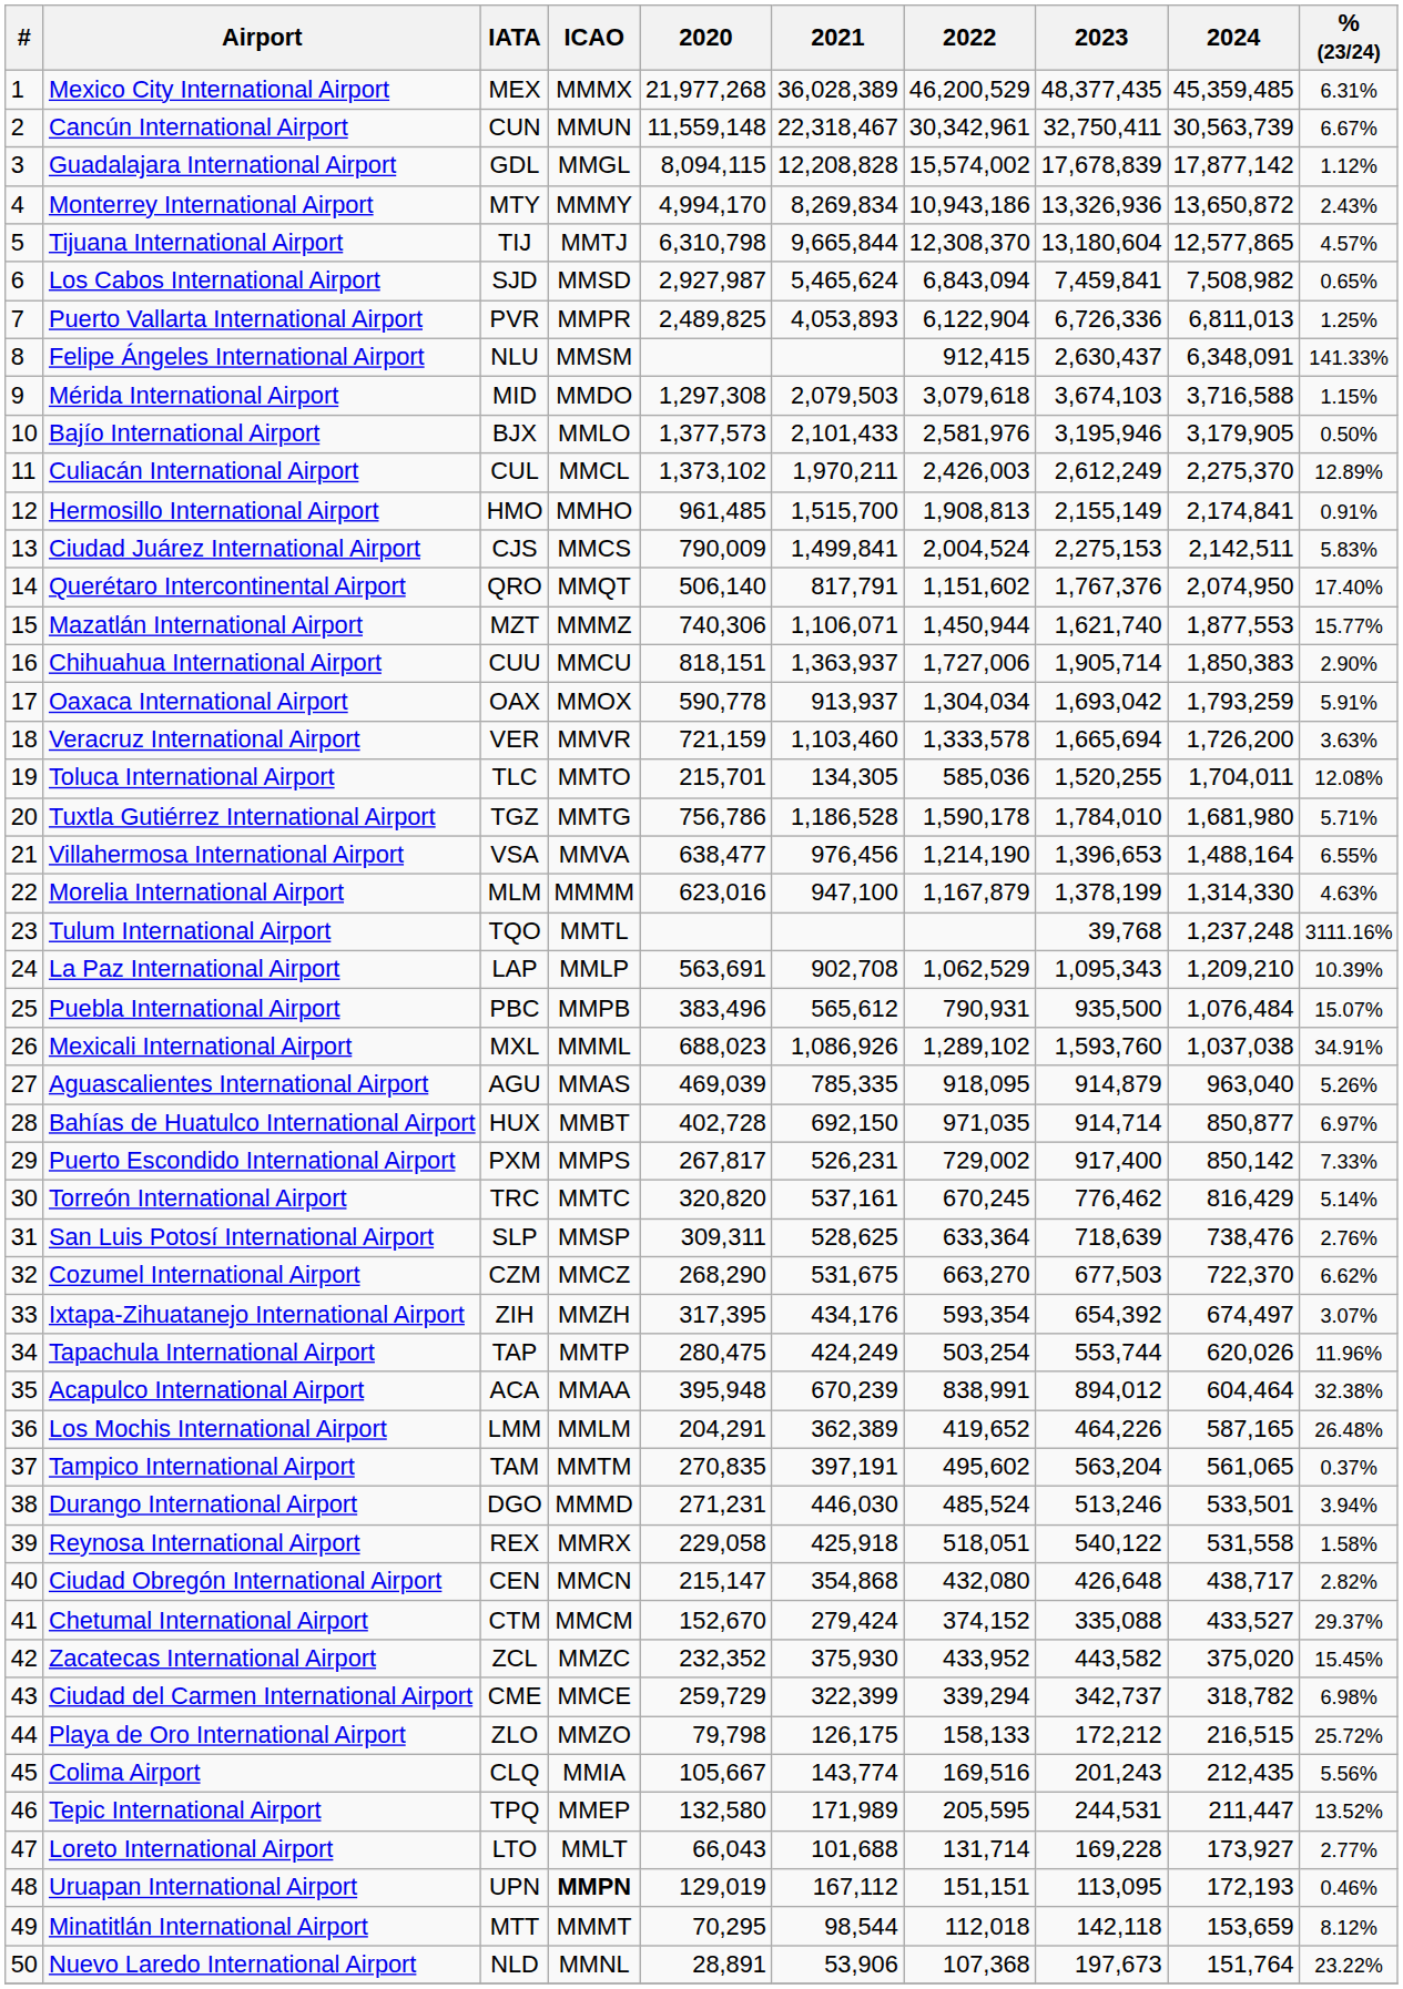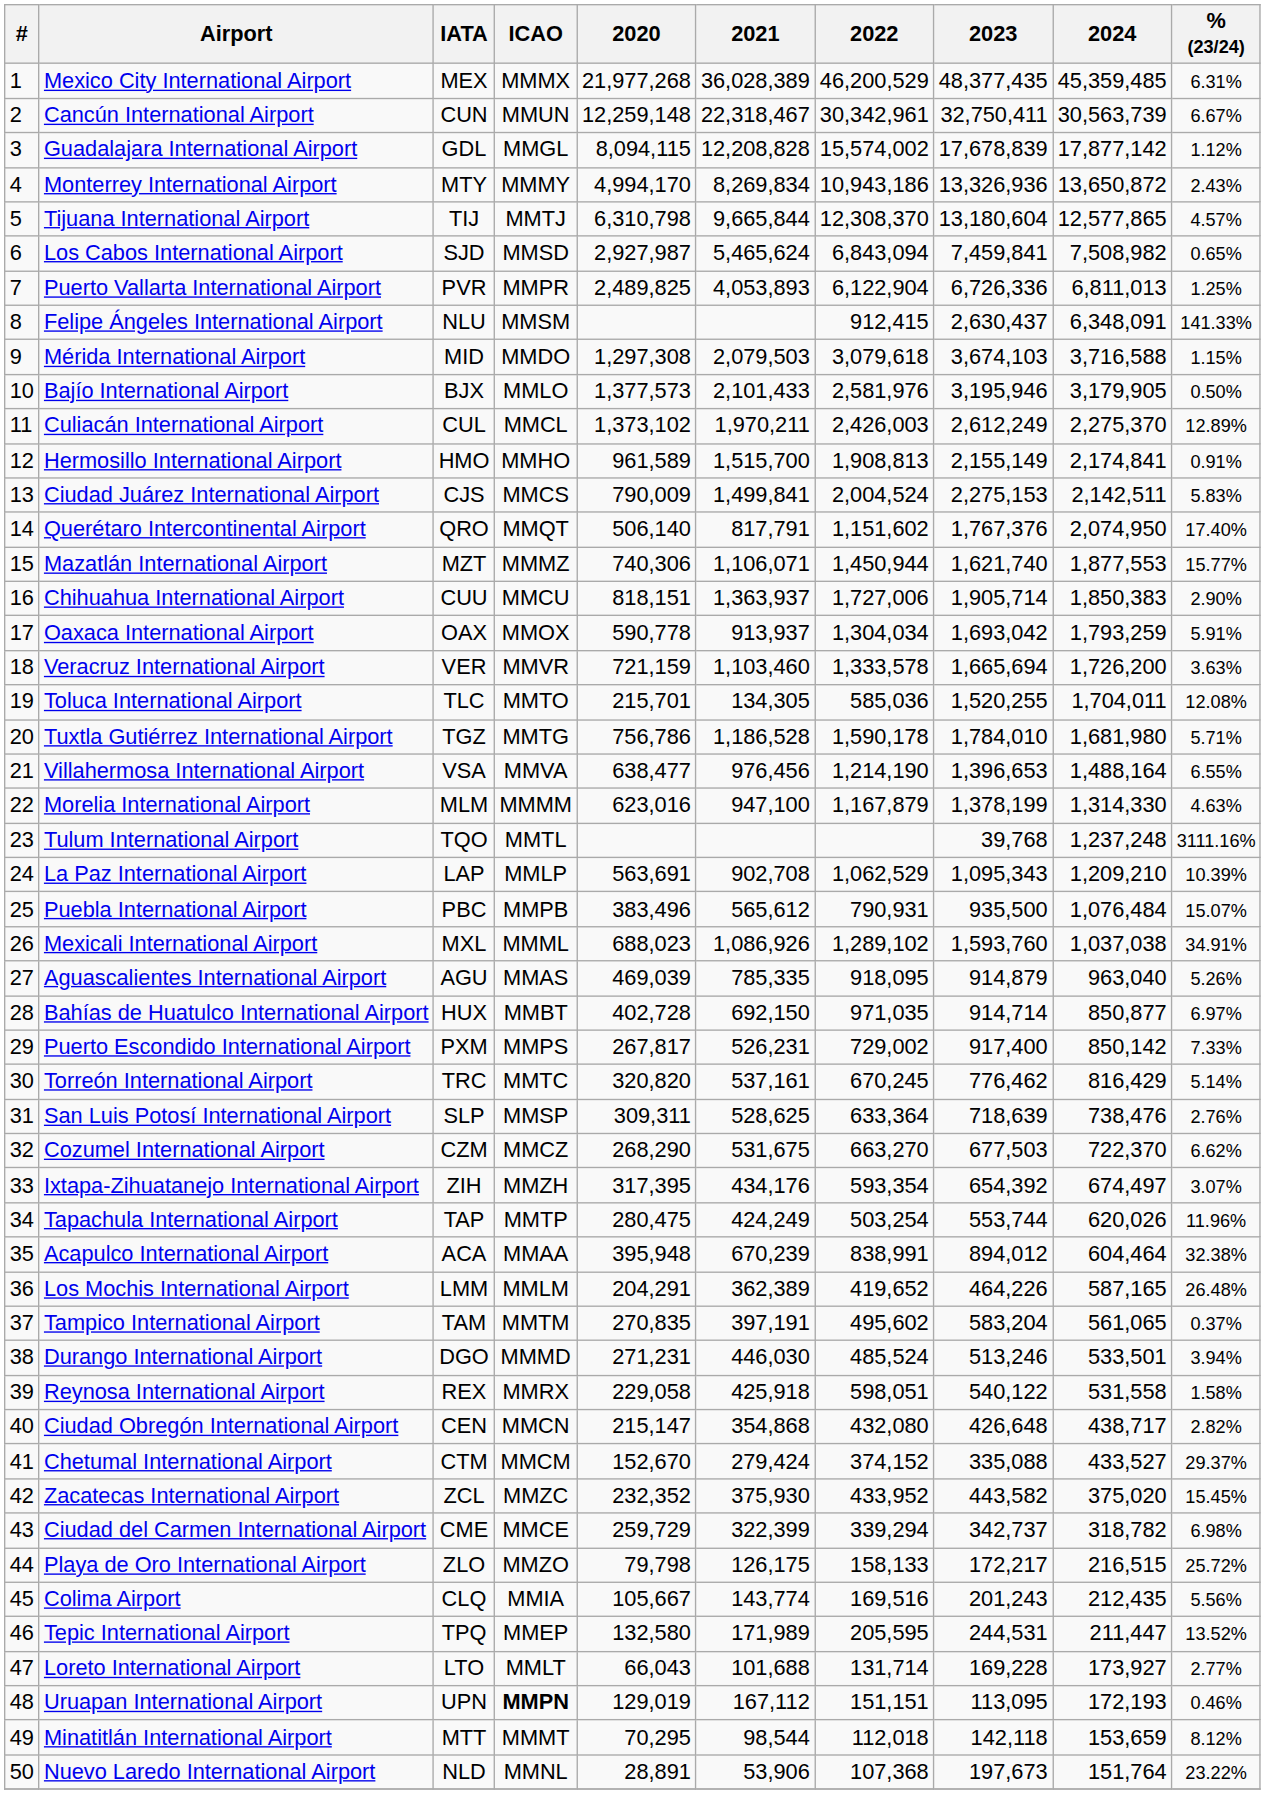 <table class="sortable wikitable">
 <tr>
 <th>#</th>
 <th>Airport</th>
 <th>IATA</th>
 <th>ICAO</th>
 <th>2020</th>
 <th>2021</th>
 <th>2022</th>
 <th>2023</th>
 <th>2024</th>
 <th>%<br><small>(23/24)</small></th>
 </tr>
 <tr>
 <td>1</td>
 <td><a href='#'>Mexico City International Airport</a></td>
 <td align="center">MEX</td>
 <td align="center">MMMX</td>
 <td align="right">21,977,268</td>
 <td align="right">36,028,389</td>
 <td align="right">46,200,529</td>
 <td align="right">48,377,435</td>
 <td align="right">45,359,485</td>
 <td align="center"><small>6.31%</small></td>
 </tr>
 <tr>
 <td>2</td>
 <td><a href='#'>Cancún International Airport</a></td>
 <td align="center">CUN</td>
 <td align="center">MMUN</td>
-<td align="right">11,559,148</td>
+<td align="right">12,259,148</td>
 <td align="right">22,318,467</td>
 <td align="right">30,342,961</td>
 <td align="right">32,750,411</td>
 <td align="right">30,563,739</td>
 <td align="center"><small>6.67%</small></td>
 </tr>
 <tr>
 <td>3</td>
 <td><a href='#'>Guadalajara International Airport</a></td>
 <td align="center">GDL</td>
 <td align="center">MMGL</td>
 <td align="right">8,094,115</td>
 <td align="right">12,208,828</td>
 <td align="right">15,574,002</td>
 <td align="right">17,678,839</td>
 <td align="right">17,877,142</td>
 <td align="center"><small>1.12%</small></td>
 </tr>
 <tr>
 <td>4</td>
 <td><a href='#'>Monterrey International Airport</a></td>
 <td align="center">MTY</td>
 <td align="center">MMMY</td>
 <td align="right">4,994,170</td>
 <td align="right">8,269,834</td>
 <td align="right">10,943,186</td>
 <td align="right">13,326,936</td>
 <td align="right">13,650,872</td>
 <td align="center"><small>2.43%</small></td>
 </tr>
 <tr>
 <td>5</td>
 <td><a href='#'>Tijuana International Airport</a></td>
 <td align="center">TIJ</td>
 <td align="center">MMTJ</td>
 <td align="right">6,310,798</td>
 <td align="right">9,665,844</td>
 <td align="right">12,308,370</td>
 <td align="right">13,180,604</td>
 <td align="right">12,577,865</td>
 <td align="center"><small>4.57%</small></td>
 </tr>
 <tr>
 <td>6</td>
 <td><a href='#'>Los Cabos International Airport</a></td>
 <td align="center">SJD</td>
 <td align="center">MMSD</td>
 <td align="right">2,927,987</td>
 <td align="right">5,465,624</td>
 <td align="right">6,843,094</td>
 <td align="right">7,459,841</td>
 <td align="right">7,508,982</td>
 <td align="center"><small>0.65%</small></td>
 </tr>
 <tr>
 <td>7</td>
 <td><a href='#'>Puerto Vallarta International Airport</a></td>
 <td align="center">PVR</td>
 <td align="center">MMPR</td>
 <td align="right">2,489,825</td>
 <td align="right">4,053,893</td>
 <td align="right">6,122,904</td>
 <td align="right">6,726,336</td>
 <td align="right">6,811,013</td>
 <td align="center"><small>1.25%</small></td>
 </tr>
 <tr>
 <td>8</td>
 <td><a href='#'>Felipe Ángeles International Airport</a></td>
 <td align="center">NLU</td>
 <td align="center">MMSM</td>
 <td align="right"></td>
 <td align="right"></td>
 <td align="right">912,415</td>
 <td align="right">2,630,437</td>
 <td align="right">6,348,091</td>
 <td align="center"><small>141.33%</small></td>
 </tr>
 <tr>
 <td>9</td>
 <td><a href='#'>Mérida International Airport</a></td>
 <td align="center">MID</td>
 <td align="center">MMDO</td>
 <td align="right">1,297,308</td>
 <td align="right">2,079,503</td>
 <td align="right">3,079,618</td>
 <td align="right">3,674,103</td>
 <td align="right">3,716,588</td>
 <td align="center"><small>1.15%</small></td>
 </tr>
 <tr>
 <td>10</td>
 <td><a href='#'>Bajío International Airport</a></td>
 <td align="center">BJX</td>
 <td align="center">MMLO</td>
 <td align="right">1,377,573</td>
 <td align="right">2,101,433</td>
 <td align="right">2,581,976</td>
 <td align="right">3,195,946</td>
 <td align="right">3,179,905</td>
 <td align="center"><small>0.50%</small></td>
 </tr>
 <tr>
 <td>11</td>
 <td><a href='#'>Culiacán International Airport</a></td>
 <td align="center">CUL</td>
 <td align="center">MMCL</td>
 <td align="right">1,373,102</td>
 <td align="right">1,970,211</td>
 <td align="right">2,426,003</td>
 <td align="right">2,612,249</td>
 <td align="right">2,275,370</td>
 <td align="center"><small>12.89%</small></td>
 </tr>
 <tr>
 <td>12</td>
 <td><a href='#'>Hermosillo International Airport</a></td>
 <td align="center">HMO</td>
 <td align="center">MMHO</td>
-<td align="right">961,485</td>
+<td align="right">961,589</td>
 <td align="right">1,515,700</td>
 <td align="right">1,908,813</td>
 <td align="right">2,155,149</td>
 <td align="right">2,174,841</td>
 <td align="center"><small>0.91%</small></td>
 </tr>
 <tr>
 <td>13</td>
 <td><a href='#'>Ciudad Juárez International Airport</a></td>
 <td align="center">CJS</td>
 <td align="center">MMCS</td>
 <td align="right">790,009</td>
 <td align="right">1,499,841</td>
 <td align="right">2,004,524</td>
 <td align="right">2,275,153</td>
 <td align="right">2,142,511</td>
 <td align="center"><small>5.83%</small></td>
 </tr>
 <tr>
 <td>14</td>
 <td><a href='#'>Querétaro Intercontinental Airport</a></td>
 <td align="center">QRO</td>
 <td align="center">MMQT</td>
 <td align="right">506,140</td>
 <td align="right">817,791</td>
 <td align="right">1,151,602</td>
 <td align="right">1,767,376</td>
 <td align="right">2,074,950</td>
 <td align="center"><small>17.40%</small></td>
 </tr>
 <tr>
 <td>15</td>
 <td><a href='#'>Mazatlán International Airport</a></td>
 <td align="center">MZT</td>
 <td align="center">MMMZ</td>
 <td align="right">740,306</td>
 <td align="right">1,106,071</td>
 <td align="right">1,450,944</td>
 <td align="right">1,621,740</td>
 <td align="right">1,877,553</td>
 <td align="center"><small>15.77%</small></td>
 </tr>
 <tr>
 <td>16</td>
 <td><a href='#'>Chihuahua International Airport</a></td>
 <td align="center">CUU</td>
 <td align="center">MMCU</td>
 <td align="right">818,151</td>
 <td align="right">1,363,937</td>
 <td align="right">1,727,006</td>
 <td align="right">1,905,714</td>
 <td align="right">1,850,383</td>
 <td align="center"><small>2.90%</small></td>
 </tr>
 <tr>
 <td>17</td>
 <td><a href='#'>Oaxaca International Airport</a></td>
 <td align="center">OAX</td>
 <td align="center">MMOX</td>
 <td align="right">590,778</td>
 <td align="right">913,937</td>
 <td align="right">1,304,034</td>
 <td align="right">1,693,042</td>
 <td align="right">1,793,259</td>
 <td align="center"><small>5.91%</small></td>
 </tr>
 <tr>
 <td>18</td>
 <td><a href='#'>Veracruz International Airport</a></td>
 <td align="center">VER</td>
 <td align="center">MMVR</td>
 <td align="right">721,159</td>
 <td align="right">1,103,460</td>
 <td align="right">1,333,578</td>
 <td align="right">1,665,694</td>
 <td align="right">1,726,200</td>
 <td align="center"><small>3.63%</small></td>
 </tr>
 <tr>
 <td>19</td>
 <td><a href='#'>Toluca International Airport</a></td>
 <td align="center">TLC</td>
 <td align="center">MMTO</td>
 <td align="right">215,701</td>
 <td align="right">134,305</td>
 <td align="right">585,036</td>
 <td align="right">1,520,255</td>
 <td align="right">1,704,011</td>
 <td align="center"><small>12.08%</small></td>
 </tr>
 <tr>
 <td>20</td>
 <td><a href='#'>Tuxtla Gutiérrez International Airport</a></td>
 <td align="center">TGZ</td>
 <td align="center">MMTG</td>
 <td align="right">756,786</td>
 <td align="right">1,186,528</td>
 <td align="right">1,590,178</td>
 <td align="right">1,784,010</td>
 <td align="right">1,681,980</td>
 <td align="center"><small>5.71%</small></td>
 </tr>
 <tr>
 <td>21</td>
 <td><a href='#'>Villahermosa International Airport</a></td>
 <td align="center">VSA</td>
 <td align="center">MMVA</td>
 <td align="right">638,477</td>
 <td align="right">976,456</td>
 <td align="right">1,214,190</td>
 <td align="right">1,396,653</td>
 <td align="right">1,488,164</td>
 <td align="center"><small>6.55%</small></td>
 </tr>
 <tr>
 <td>22</td>
 <td><a href='#'>Morelia International Airport</a></td>
 <td align="center">MLM</td>
 <td align="center">MMMM</td>
 <td align="right">623,016</td>
 <td align="right">947,100</td>
 <td align="right">1,167,879</td>
 <td align="right">1,378,199</td>
 <td align="right">1,314,330</td>
 <td align="center"><small>4.63%</small></td>
 </tr>
 <tr>
 <td>23</td>
 <td><a href='#'>Tulum International Airport</a></td>
 <td align="center">TQO</td>
 <td align="center">MMTL</td>
 <td align="right"></td>
 <td align="right"></td>
 <td align="right"></td>
 <td align="right">39,768</td>
 <td align="right">1,237,248</td>
 <td align="center"><small>3111.16%</small></td>
 </tr>
 <tr>
 <td>24</td>
 <td><a href='#'>La Paz International Airport</a></td>
 <td align="center">LAP</td>
 <td align="center">MMLP</td>
 <td align="right">563,691</td>
 <td align="right">902,708</td>
 <td align="right">1,062,529</td>
 <td align="right">1,095,343</td>
 <td align="right">1,209,210</td>
 <td align="center"><small>10.39%</small></td>
 </tr>
 <tr>
 <td>25</td>
 <td><a href='#'>Puebla International Airport</a></td>
 <td align="center">PBC</td>
 <td align="center">MMPB</td>
 <td align="right">383,496</td>
 <td align="right">565,612</td>
 <td align="right">790,931</td>
 <td align="right">935,500</td>
 <td align="right">1,076,484</td>
 <td align="center"><small>15.07%</small></td>
 </tr>
 <tr>
 <td>26</td>
 <td><a href='#'>Mexicali International Airport</a></td>
 <td align="center">MXL</td>
 <td align="center">MMML</td>
 <td align="right">688,023</td>
 <td align="right">1,086,926</td>
 <td align="right">1,289,102</td>
 <td align="right">1,593,760</td>
 <td align="right">1,037,038</td>
 <td align="center"><small>34.91%</small></td>
 </tr>
 <tr>
 <td>27</td>
 <td><a href='#'>Aguascalientes International Airport</a></td>
 <td align="center">AGU</td>
 <td align="center">MMAS</td>
 <td align="right">469,039</td>
 <td align="right">785,335</td>
 <td align="right">918,095</td>
 <td align="right">914,879</td>
 <td align="right">963,040</td>
 <td align="center"><small>5.26%</small></td>
 </tr>
 <tr>
 <td>28</td>
 <td><a href='#'>Bahías de Huatulco International Airport</a></td>
 <td align="center">HUX</td>
 <td align="center">MMBT</td>
 <td align="right">402,728</td>
 <td align="right">692,150</td>
 <td align="right">971,035</td>
 <td align="right">914,714</td>
 <td align="right">850,877</td>
 <td align="center"><small>6.97%</small></td>
 </tr>
 <tr>
 <td>29</td>
 <td><a href='#'>Puerto Escondido International Airport</a></td>
 <td align="center">PXM</td>
 <td align="center">MMPS</td>
 <td align="right">267,817</td>
 <td align="right">526,231</td>
 <td align="right">729,002</td>
 <td align="right">917,400</td>
 <td align="right">850,142</td>
 <td align="center"><small>7.33%</small></td>
 </tr>
 <tr>
 <td>30</td>
 <td><a href='#'>Torreón International Airport</a></td>
 <td align="center">TRC</td>
 <td align="center">MMTC</td>
 <td align="right">320,820</td>
 <td align="right">537,161</td>
 <td align="right">670,245</td>
 <td align="right">776,462</td>
 <td align="right">816,429</td>
 <td align="center"><small>5.14%</small></td>
 </tr>
 <tr>
 <td>31</td>
 <td><a href='#'>San Luis Potosí International Airport</a></td>
 <td align="center">SLP</td>
 <td align="center">MMSP</td>
 <td align="right">309,311</td>
 <td align="right">528,625</td>
 <td align="right">633,364</td>
 <td align="right">718,639</td>
 <td align="right">738,476</td>
 <td align="center"><small>2.76%</small></td>
 </tr>
 <tr>
 <td>32</td>
 <td><a href='#'>Cozumel International Airport</a></td>
 <td align="center">CZM</td>
 <td align="center">MMCZ</td>
 <td align="right">268,290</td>
 <td align="right">531,675</td>
 <td align="right">663,270</td>
 <td align="right">677,503</td>
 <td align="right">722,370</td>
 <td align="center"><small>6.62%</small></td>
 </tr>
 <tr>
 <td>33</td>
 <td><a href='#'>Ixtapa-Zihuatanejo International Airport</a></td>
 <td align="center">ZIH</td>
 <td align="center">MMZH</td>
 <td align="right">317,395</td>
 <td align="right">434,176</td>
 <td align="right">593,354</td>
 <td align="right">654,392</td>
 <td align="right">674,497</td>
 <td align="center"><small>3.07%</small></td>
 </tr>
 <tr>
 <td>34</td>
 <td><a href='#'>Tapachula International Airport</a></td>
 <td align="center">TAP</td>
 <td align="center">MMTP</td>
 <td align="right">280,475</td>
 <td align="right">424,249</td>
 <td align="right">503,254</td>
 <td align="right">553,744</td>
 <td align="right">620,026</td>
 <td align="center"><small>11.96%</small></td>
 </tr>
 <tr>
 <td>35</td>
 <td><a href='#'>Acapulco International Airport</a></td>
 <td align="center">ACA</td>
 <td align="center">MMAA</td>
 <td align="right">395,948</td>
 <td align="right">670,239</td>
 <td align="right">838,991</td>
 <td align="right">894,012</td>
 <td align="right">604,464</td>
 <td align="center"><small>32.38%</small></td>
 </tr>
 <tr>
 <td>36</td>
 <td><a href='#'>Los Mochis International Airport</a></td>
 <td align="center">LMM</td>
 <td align="center">MMLM</td>
 <td align="right">204,291</td>
 <td align="right">362,389</td>
 <td align="right">419,652</td>
 <td align="right">464,226</td>
 <td align="right">587,165</td>
 <td align="center"><small>26.48%</small></td>
 </tr>
 <tr>
 <td>37</td>
 <td><a href='#'>Tampico International Airport</a></td>
 <td align="center">TAM</td>
 <td align="center">MMTM</td>
 <td align="right">270,835</td>
 <td align="right">397,191</td>
 <td align="right">495,602</td>
-<td align="right">563,204</td>
+<td align="right">583,204</td>
 <td align="right">561,065</td>
 <td align="center"><small>0.37%</small></td>
 </tr>
 <tr>
 <td>38</td>
 <td><a href='#'>Durango International Airport</a></td>
 <td align="center">DGO</td>
 <td align="center">MMMD</td>
 <td align="right">271,231</td>
 <td align="right">446,030</td>
 <td align="right">485,524</td>
 <td align="right">513,246</td>
 <td align="right">533,501</td>
 <td align="center"><small>3.94%</small></td>
 </tr>
 <tr>
 <td>39</td>
 <td><a href='#'>Reynosa International Airport</a></td>
 <td align="center">REX</td>
 <td align="center">MMRX</td>
 <td align="right">229,058</td>
 <td align="right">425,918</td>
-<td align="right">518,051</td>
+<td align="right">598,051</td>
 <td align="right">540,122</td>
 <td align="right">531,558</td>
 <td align="center"><small>1.58%</small></td>
 </tr>
 <tr>
 <td>40</td>
 <td><a href='#'>Ciudad Obregón International Airport</a></td>
 <td align="center">CEN</td>
 <td align="center">MMCN</td>
 <td align="right">215,147</td>
 <td align="right">354,868</td>
 <td align="right">432,080</td>
 <td align="right">426,648</td>
 <td align="right">438,717</td>
 <td align="center"><small>2.82%</small></td>
 </tr>
 <tr>
 <td>41</td>
 <td><a href='#'>Chetumal International Airport</a></td>
 <td align="center">CTM</td>
 <td align="center">MMCM</td>
 <td align="right">152,670</td>
 <td align="right">279,424</td>
 <td align="right">374,152</td>
 <td align="right">335,088</td>
 <td align="right">433,527</td>
 <td align="center"><small>29.37%</small></td>
 </tr>
 <tr>
 <td>42</td>
 <td><a href='#'>Zacatecas International Airport</a></td>
 <td align="center">ZCL</td>
 <td align="center">MMZC</td>
 <td align="right">232,352</td>
 <td align="right">375,930</td>
 <td align="right">433,952</td>
 <td align="right">443,582</td>
 <td align="right">375,020</td>
 <td align="center"><small>15.45%</small></td>
 </tr>
 <tr>
 <td>43</td>
 <td><a href='#'>Ciudad del Carmen International Airport</a></td>
 <td align="center">CME</td>
 <td align="center">MMCE</td>
 <td align="right">259,729</td>
 <td align="right">322,399</td>
 <td align="right">339,294</td>
 <td align="right">342,737</td>
 <td align="right">318,782</td>
 <td align="center"><small>6.98%</small></td>
 </tr>
 <tr>
 <td>44</td>
 <td><a href='#'>Playa de Oro International Airport</a></td>
 <td align="center">ZLO</td>
 <td align="center">MMZO</td>
 <td align="right">79,798</td>
 <td align="right">126,175</td>
 <td align="right">158,133</td>
-<td align="right">172,212</td>
+<td align="right">172,217</td>
 <td align="right">216,515</td>
 <td align="center"><small>25.72%</small></td>
 </tr>
 <tr>
 <td>45</td>
 <td><a href='#'>Colima Airport</a></td>
 <td align="center">CLQ</td>
 <td align="center">MMIA</td>
 <td align="right">105,667</td>
 <td align="right">143,774</td>
 <td align="right">169,516</td>
 <td align="right">201,243</td>
 <td align="right">212,435</td>
 <td align="center"><small>5.56%</small></td>
 </tr>
 <tr>
 <td>46</td>
 <td><a href='#'>Tepic International Airport</a></td>
 <td align="center">TPQ</td>
 <td align="center">MMEP</td>
 <td align="right">132,580</td>
 <td align="right">171,989</td>
 <td align="right">205,595</td>
 <td align="right">244,531</td>
 <td align="right">211,447</td>
 <td align="center"><small>13.52%</small></td>
 </tr>
 <tr>
 <td>47</td>
 <td><a href='#'>Loreto International Airport</a></td>
 <td align="center">LTO</td>
 <td align="center">MMLT</td>
 <td align="right">66,043</td>
 <td align="right">101,688</td>
 <td align="right">131,714</td>
 <td align="right">169,228</td>
 <td align="right">173,927</td>
 <td align="center"><small>2.77%</small></td>
 </tr>
 <tr>
 <td>48</td>
 <td><a href='#'>Uruapan International Airport</a></td>
 <td align="center">UPN</td>
 <td align="center"><strong>MMPN</strong></td>
 <td align="right">129,019</td>
 <td align="right">167,112</td>
 <td align="right">151,151</td>
 <td align="right">113,095</td>
 <td align="right">172,193</td>
 <td align="center"><small>0.46%</small></td>
 </tr>
 <tr>
 <td>49</td>
 <td><a href='#'>Minatitlán International Airport</a></td>
 <td align="center">MTT</td>
 <td align="center">MMMT</td>
 <td align="right">70,295</td>
 <td align="right">98,544</td>
 <td align="right">112,018</td>
 <td align="right">142,118</td>
 <td align="right">153,659</td>
 <td align="center"><small>8.12%</small></td>
 </tr>
 <tr>
 <td>50</td>
 <td><a href='#'>Nuevo Laredo International Airport</a></td>
 <td align="center">NLD</td>
 <td align="center">MMNL</td>
 <td align="right">28,891</td>
 <td align="right">53,906</td>
 <td align="right">107,368</td>
 <td align="right">197,673</td>
 <td align="right">151,764</td>
 <td align="center"><small>23.22%</small></td>
 </tr>
 <tr>
 </tr>
 </table>
